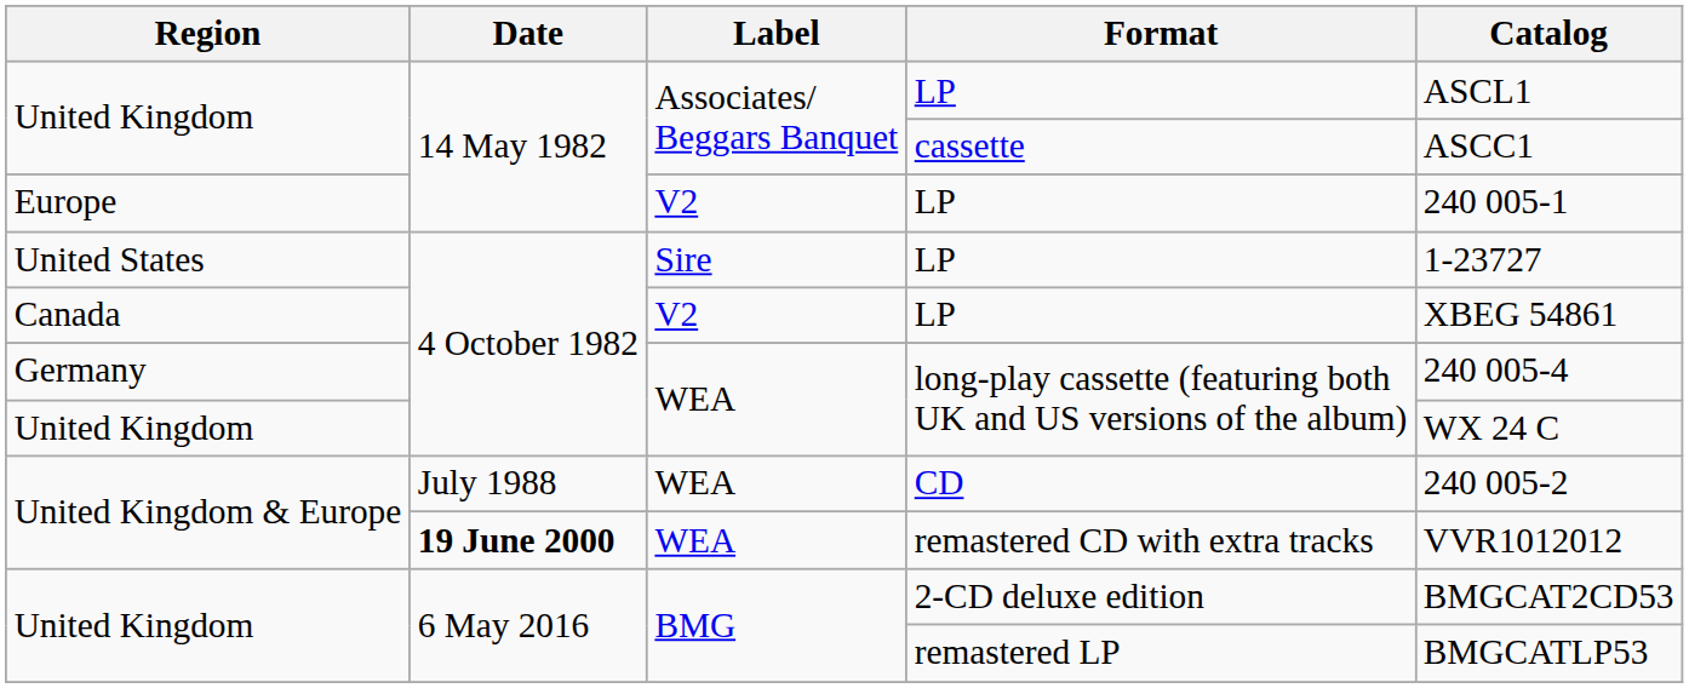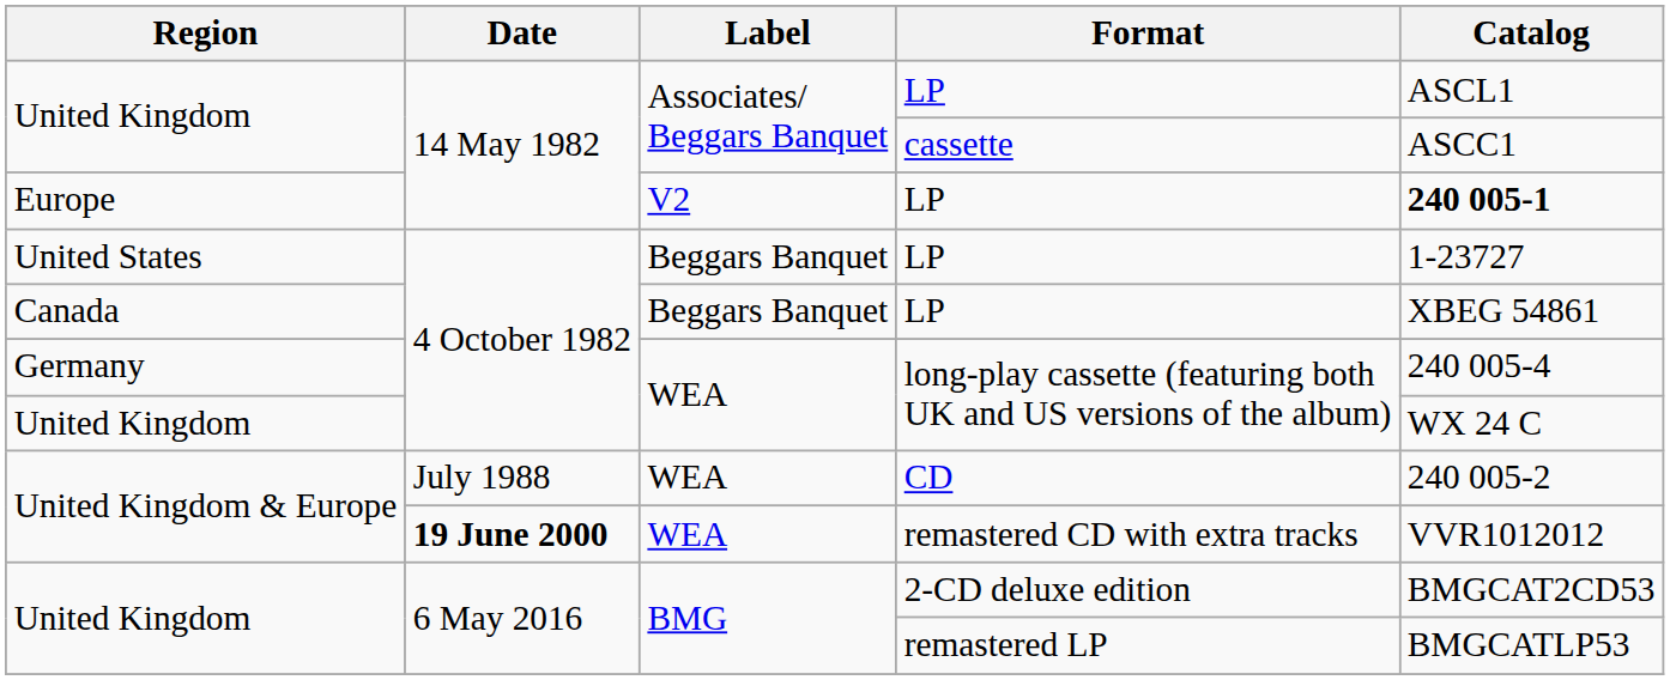 <table class="wikitable">
 <tr>
 <th>Region</th>
 <th>Date</th>
 <th>Label</th>
 <th>Format</th>
 <th>Catalog</th>
 </tr>
 <tr>
 <td rowspan="2">United Kingdom</td>
 <td rowspan="3">14 May 1982</td>
 <td rowspan="2">Associates/<br><a href='#'>Beggars Banquet</a></td>
 <td><a href='#'>LP</a></td>
 <td>ASCL1</td>
 </tr>
 <tr>
 <td><a href='#'>cassette</a></td>
 <td>ASCC1</td>
 </tr>
 <tr>
 <td>Europe</td>
 <td><a href='#'>V2</a></td>
 <td>LP</td>
-<td>240 005-1</td>
+<td><strong>240 005-1</strong></td>
 </tr>
 <tr>
 <td>United States</td>
 <td rowspan="4">4 October 1982</td>
-<td><a href='#'>Sire</a></td>
+<td>Beggars Banquet</td>
 <td>LP</td>
 <td>1-23727</td>
 </tr>
 <tr>
 <td>Canada</td>
-<td><a href='#'>V2</a></td>
+<td>Beggars Banquet</td>
 <td>LP</td>
 <td>XBEG 54861</td>
 </tr>
 <tr>
 <td>Germany</td>
 <td rowspan="2">WEA</td>
 <td rowspan="2">long-play cassette (featuring both<br>UK and US versions of the album)</td>
 <td>240 005-4</td>
 </tr>
 <tr>
 <td>United Kingdom</td>
 <td>WX 24 C</td>
 </tr>
 <tr>
 <td rowspan="2">United Kingdom & Europe</td>
 <td>July 1988</td>
 <td>WEA</td>
 <td><a href='#'>CD</a></td>
 <td>240 005-2</td>
 </tr>
 <tr>
 <td><strong>19 June 2000</strong></td>
 <td><a href='#'>WEA</a></td>
 <td>remastered CD with extra tracks</td>
 <td>VVR1012012</td>
 </tr>
 <tr>
 <td rowspan="2">United Kingdom</td>
 <td rowspan="2">6 May 2016</td>
 <td rowspan="2"><a href='#'>BMG</a></td>
 <td>2-CD deluxe edition</td>
 <td>BMGCAT2CD53</td>
 </tr>
 <tr>
 <td>remastered LP</td>
 <td>BMGCATLP53</td>
 </tr>
 </table>
